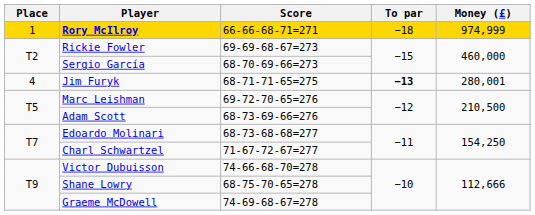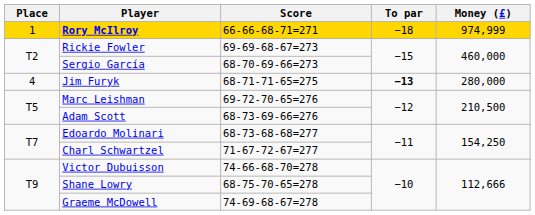 <table class="wikitable" style="width:50em; margin-bottom:0">
 <tr>
 <th>Place</th>
 <th>Player</th>
 <th>Score</th>
 <th>To par</th>
 <th>Money (<a href='#'>£</a>)</th>
 </tr>
 <tr style="background:gold">
 <td align=center>1</td>
 <td> <strong><a href='#'>Rory McIlroy</a></strong></td>
 <td>66-66-68-71=271</td>
 <td align=center>−18</td>
 <td align=center>974,999</td>
 </tr>
 <tr>
 <td style="text-align:center;" rowspan="2">T2</td>
 <td> <a href='#'>Rickie Fowler</a></td>
 <td>69-69-68-67=273</td>
 <td style="text-align:center;" rowspan="2">−15</td>
 <td style="text-align:center;" rowspan="2">460,000</td>
 </tr>
 <tr>
 <td> <a href='#'>Sergio García</a></td>
 <td>68-70-69-66=273</td>
 </tr>
 <tr>
 <td align=center>4</td>
 <td> <a href='#'>Jim Furyk</a></td>
 <td>68-71-71-65=275</td>
 <td align=center><strong>−13</strong></td>
-<td align=center>280,001</td>
+<td align=center>280,000</td>
 </tr>
 <tr>
 <td style="text-align:center;" rowspan="2">T5</td>
 <td> <a href='#'>Marc Leishman</a></td>
 <td>69-72-70-65=276</td>
 <td style="text-align:center;" rowspan="2">−12</td>
 <td style="text-align:center;" rowspan="2">210,500</td>
 </tr>
 <tr>
 <td> <a href='#'>Adam Scott</a></td>
 <td>68-73-69-66=276</td>
 </tr>
 <tr>
 <td style="text-align:center;" rowspan="2">T7</td>
 <td> <a href='#'>Edoardo Molinari</a></td>
 <td>68-73-68-68=277</td>
 <td style="text-align:center;" rowspan="2">−11</td>
 <td style="text-align:center;" rowspan="2">154,250</td>
 </tr>
 <tr>
 <td> <a href='#'>Charl Schwartzel</a></td>
 <td>71-67-72-67=277</td>
 </tr>
 <tr>
 <td style="text-align:center;" rowspan="3">T9</td>
 <td> <a href='#'>Victor Dubuisson</a></td>
 <td>74-66-68-70=278</td>
 <td style="text-align:center;" rowspan="3">−10</td>
 <td style="text-align:center;" rowspan="3">112,666</td>
 </tr>
 <tr>
 <td> <a href='#'>Shane Lowry</a></td>
 <td>68-75-70-65=278</td>
 </tr>
 <tr>
 <td> <a href='#'>Graeme McDowell</a></td>
 <td>74-69-68-67=278</td>
 </tr>
 </table>
